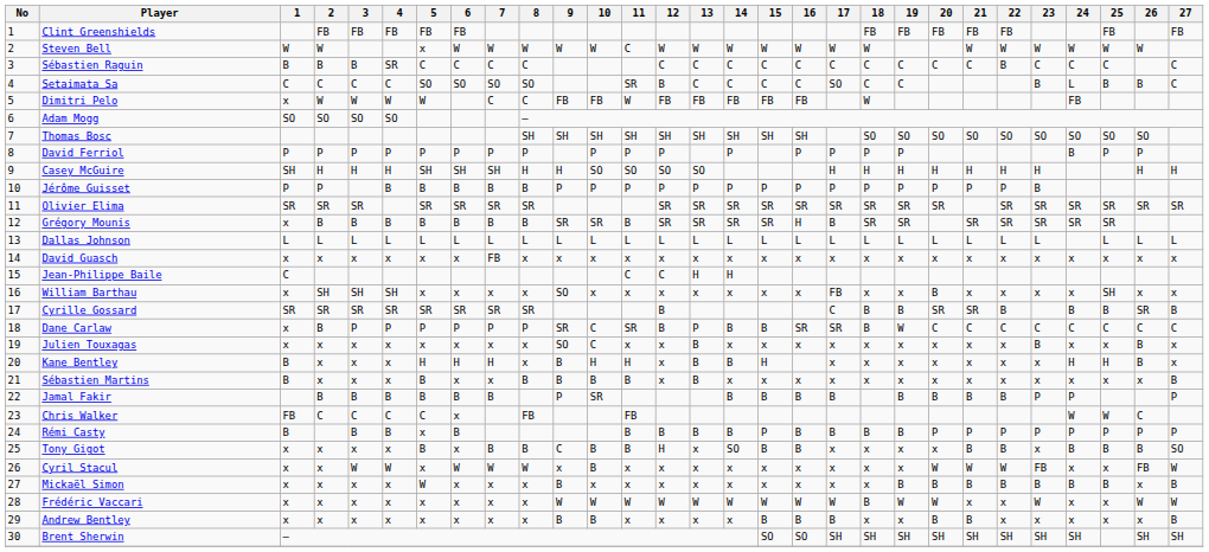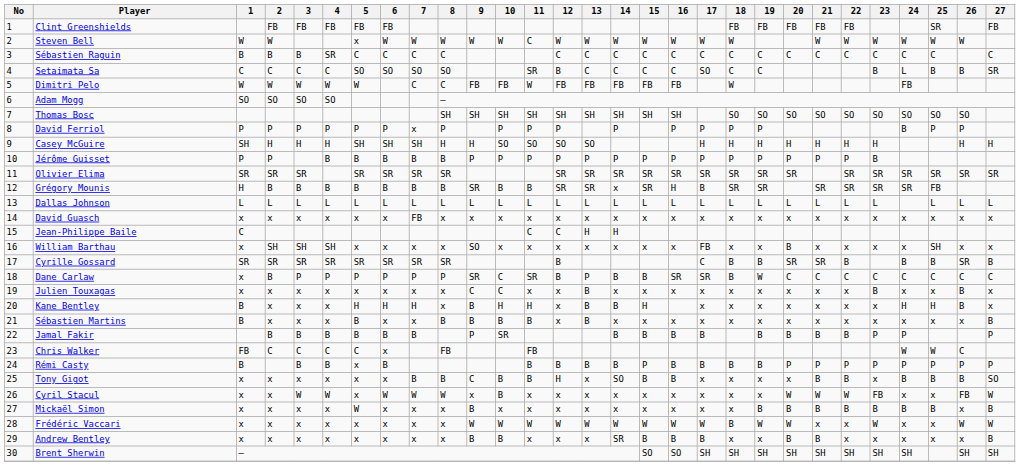 <table class="wikitable"  style="font-size:85%; width:100%;">
 <tr>
 <th>No</th>
 <th>Player</th>
 <th>1</th>
 <th>2</th>
 <th>3</th>
 <th>4</th>
 <th>5</th>
 <th>6</th>
 <th>7</th>
 <th>8</th>
 <th>9</th>
 <th>10</th>
 <th>11</th>
 <th>12</th>
 <th>13</th>
 <th>14</th>
 <th>15</th>
 <th>16</th>
 <th>17</th>
 <th>18</th>
 <th>19</th>
 <th>20</th>
 <th>21</th>
 <th>22</th>
 <th>23</th>
 <th>24</th>
 <th>25</th>
 <th>26</th>
 <th>27</th>
 </tr>
 <tr>
 <td>1</td>
 <td><a href='#'>Clint Greenshields</a></td>
 <td></td>
 <td>FB</td>
 <td>FB</td>
 <td>FB</td>
 <td>FB</td>
 <td>FB</td>
 <td></td>
 <td></td>
 <td></td>
 <td></td>
 <td></td>
 <td></td>
 <td></td>
 <td></td>
 <td></td>
 <td></td>
 <td></td>
 <td>FB</td>
 <td>FB</td>
 <td>FB</td>
 <td>FB</td>
 <td>FB</td>
 <td></td>
 <td></td>
-<td>FB</td>
+<td>SR</td>
 <td></td>
 <td>FB</td>
 </tr>
 <tr>
 <td>2</td>
 <td><a href='#'>Steven Bell</a></td>
 <td>W</td>
 <td>W</td>
 <td></td>
 <td></td>
 <td>x</td>
 <td>W</td>
 <td>W</td>
 <td>W</td>
 <td>W</td>
 <td>W</td>
 <td>C</td>
 <td>W</td>
 <td>W</td>
 <td>W</td>
 <td>W</td>
 <td>W</td>
 <td>W</td>
 <td>W</td>
 <td></td>
 <td></td>
 <td>W</td>
 <td>W</td>
 <td>W</td>
 <td>W</td>
 <td>W</td>
 <td>W</td>
 <td></td>
 </tr>
 <tr>
 <td>3</td>
 <td><a href='#'>Sébastien Raguin</a></td>
 <td>B</td>
 <td>B</td>
 <td>B</td>
 <td>SR</td>
 <td>C</td>
 <td>C</td>
 <td>C</td>
 <td>C</td>
 <td></td>
 <td></td>
 <td></td>
 <td>C</td>
 <td>C</td>
 <td>C</td>
 <td>C</td>
 <td>C</td>
 <td>C</td>
 <td>C</td>
 <td>C</td>
 <td>C</td>
 <td>C</td>
-<td>B</td>
+<td>C</td>
 <td>C</td>
 <td>C</td>
 <td>C</td>
 <td></td>
 <td>C</td>
 </tr>
 <tr>
 <td>4</td>
 <td><a href='#'>Setaimata Sa</a></td>
 <td>C</td>
 <td>C</td>
 <td>C</td>
 <td>C</td>
 <td>SO</td>
 <td>SO</td>
 <td>SO</td>
 <td>SO</td>
 <td></td>
 <td></td>
 <td>SR</td>
 <td>B</td>
 <td>C</td>
 <td>C</td>
 <td>C</td>
 <td>C</td>
 <td>SO</td>
 <td>C</td>
 <td>C</td>
 <td></td>
 <td></td>
 <td></td>
 <td>B</td>
 <td>L</td>
 <td>B</td>
 <td>B</td>
-<td>C</td>
+<td>SR</td>
 </tr>
 <tr>
 <td>5</td>
 <td><a href='#'>Dimitri Pelo</a></td>
-<td>x</td>
+<td>W</td>
 <td>W</td>
 <td>W</td>
 <td>W</td>
 <td>W</td>
 <td></td>
 <td>C</td>
 <td>C</td>
 <td>FB</td>
 <td>FB</td>
 <td>W</td>
 <td>FB</td>
 <td>FB</td>
 <td>FB</td>
 <td>FB</td>
 <td>FB</td>
 <td></td>
 <td>W</td>
 <td></td>
 <td></td>
 <td></td>
 <td></td>
 <td></td>
 <td>FB</td>
 <td></td>
 <td></td>
 <td></td>
 </tr>
 <tr>
 <td>6</td>
 <td><a href='#'>Adam Mogg</a></td>
 <td>SO</td>
 <td>SO</td>
 <td>SO</td>
 <td>SO</td>
 <td></td>
 <td></td>
 <td></td>
 <td colspan="20">–</td>
 </tr>
 <tr>
 <td>7</td>
 <td><a href='#'>Thomas Bosc</a></td>
 <td></td>
 <td></td>
 <td></td>
 <td></td>
 <td></td>
 <td></td>
 <td></td>
 <td>SH</td>
 <td>SH</td>
 <td>SH</td>
 <td>SH</td>
 <td>SH</td>
 <td>SH</td>
 <td>SH</td>
 <td>SH</td>
 <td>SH</td>
 <td></td>
 <td>SO</td>
 <td>SO</td>
 <td>SO</td>
 <td>SO</td>
 <td>SO</td>
 <td>SO</td>
 <td>SO</td>
 <td>SO</td>
 <td>SO</td>
 <td></td>
 </tr>
 <tr>
 <td>8</td>
 <td><a href='#'>David Ferriol</a></td>
 <td>P</td>
 <td>P</td>
 <td>P</td>
 <td>P</td>
 <td>P</td>
 <td>P</td>
-<td>P</td>
+<td>x</td>
 <td>P</td>
 <td></td>
 <td>P</td>
 <td>P</td>
 <td>P</td>
 <td></td>
 <td>P</td>
 <td></td>
 <td>P</td>
 <td>P</td>
 <td>P</td>
 <td>P</td>
 <td></td>
 <td></td>
 <td></td>
 <td></td>
 <td>B</td>
 <td>P</td>
 <td>P</td>
 <td></td>
 </tr>
 <tr>
 <td>9</td>
 <td><a href='#'>Casey McGuire</a></td>
 <td>SH</td>
 <td>H</td>
 <td>H</td>
 <td>H</td>
 <td>SH</td>
 <td>SH</td>
 <td>SH</td>
 <td>H</td>
 <td>H</td>
 <td>SO</td>
 <td>SO</td>
 <td>SO</td>
 <td>SO</td>
 <td></td>
 <td></td>
 <td></td>
 <td>H</td>
 <td>H</td>
 <td>H</td>
 <td>H</td>
 <td>H</td>
 <td>H</td>
 <td>H</td>
 <td></td>
 <td></td>
 <td>H</td>
 <td>H</td>
 </tr>
 <tr>
 <td>10</td>
 <td><a href='#'>Jérôme Guisset</a></td>
 <td>P</td>
 <td>P</td>
 <td></td>
 <td>B</td>
 <td>B</td>
 <td>B</td>
 <td>B</td>
 <td>B</td>
 <td>P</td>
 <td>P</td>
 <td>P</td>
 <td>P</td>
 <td>P</td>
 <td>P</td>
 <td>P</td>
 <td>P</td>
 <td>P</td>
 <td>P</td>
 <td>P</td>
 <td>P</td>
 <td>P</td>
 <td>P</td>
 <td>B</td>
 <td></td>
 <td></td>
 <td></td>
 <td></td>
 </tr>
 <tr>
 <td>11</td>
 <td><a href='#'>Olivier Elima</a></td>
 <td>SR</td>
 <td>SR</td>
 <td>SR</td>
 <td></td>
 <td>SR</td>
 <td>SR</td>
 <td>SR</td>
 <td>SR</td>
 <td></td>
 <td></td>
 <td></td>
 <td>SR</td>
 <td>SR</td>
 <td>SR</td>
 <td>SR</td>
 <td>SR</td>
 <td>SR</td>
 <td>SR</td>
 <td>SR</td>
 <td>SR</td>
 <td></td>
 <td>SR</td>
 <td>SR</td>
 <td>SR</td>
 <td>SR</td>
 <td>SR</td>
 <td>SR</td>
 </tr>
 <tr>
 <td>12</td>
 <td><a href='#'>Grégory Mounis</a></td>
-<td>x</td>
+<td>H</td>
 <td>B</td>
 <td>B</td>
 <td>B</td>
 <td>B</td>
 <td>B</td>
 <td>B</td>
 <td>B</td>
 <td>SR</td>
-<td>SR</td>
+<td>B</td>
 <td>B</td>
 <td>SR</td>
 <td>SR</td>
-<td>SR</td>
+<td>x</td>
 <td>SR</td>
 <td>H</td>
 <td>B</td>
 <td>SR</td>
 <td>SR</td>
 <td></td>
 <td>SR</td>
 <td>SR</td>
 <td>SR</td>
 <td>SR</td>
-<td>SR</td>
+<td>FB</td>
 <td></td>
 <td></td>
 </tr>
 <tr>
 <td>13</td>
 <td><a href='#'>Dallas Johnson</a></td>
 <td>L</td>
 <td>L</td>
 <td>L</td>
 <td>L</td>
 <td>L</td>
 <td>L</td>
 <td>L</td>
 <td>L</td>
 <td>L</td>
 <td>L</td>
 <td>L</td>
 <td>L</td>
 <td>L</td>
 <td>L</td>
 <td>L</td>
 <td>L</td>
 <td>L</td>
 <td>L</td>
 <td>L</td>
 <td>L</td>
 <td>L</td>
 <td>L</td>
 <td>L</td>
 <td></td>
 <td>L</td>
 <td>L</td>
 <td>L</td>
 </tr>
 <tr>
 <td>14</td>
 <td><a href='#'>David Guasch</a></td>
 <td>x</td>
 <td>x</td>
 <td>x</td>
 <td>x</td>
 <td>x</td>
 <td>x</td>
 <td>FB</td>
 <td>x</td>
 <td>x</td>
 <td>x</td>
 <td>x</td>
 <td>x</td>
 <td>x</td>
 <td>x</td>
 <td>x</td>
 <td>x</td>
 <td>x</td>
 <td>x</td>
 <td>x</td>
 <td>x</td>
 <td>x</td>
 <td>x</td>
 <td>x</td>
 <td>x</td>
 <td>x</td>
 <td>x</td>
 <td>x</td>
 </tr>
 <tr>
 <td>15</td>
 <td><a href='#'>Jean-Philippe Baile</a></td>
 <td>C</td>
 <td></td>
 <td></td>
 <td></td>
 <td></td>
 <td></td>
 <td></td>
 <td></td>
 <td></td>
 <td></td>
 <td>C</td>
 <td>C</td>
 <td>H</td>
 <td>H</td>
 <td></td>
 <td></td>
 <td></td>
 <td></td>
 <td></td>
 <td></td>
 <td></td>
 <td></td>
 <td></td>
 <td></td>
 <td></td>
 <td></td>
 <td></td>
 </tr>
 <tr>
 <td>16</td>
 <td><a href='#'>William Barthau</a></td>
 <td>x</td>
 <td>SH</td>
 <td>SH</td>
 <td>SH</td>
 <td>x</td>
 <td>x</td>
 <td>x</td>
 <td>x</td>
 <td>SO</td>
 <td>x</td>
 <td>x</td>
 <td>x</td>
 <td>x</td>
 <td>x</td>
 <td>x</td>
 <td>x</td>
 <td>FB</td>
 <td>x</td>
 <td>x</td>
 <td>B</td>
 <td>x</td>
 <td>x</td>
 <td>x</td>
 <td>x</td>
 <td>SH</td>
 <td>x</td>
 <td>x</td>
 </tr>
 <tr>
 <td>17</td>
 <td><a href='#'>Cyrille Gossard</a></td>
 <td>SR</td>
 <td>SR</td>
 <td>SR</td>
 <td>SR</td>
 <td>SR</td>
 <td>SR</td>
 <td>SR</td>
 <td>SR</td>
 <td></td>
 <td></td>
 <td></td>
 <td>B</td>
 <td></td>
 <td></td>
 <td></td>
 <td></td>
 <td>C</td>
 <td>B</td>
 <td>B</td>
 <td>SR</td>
 <td>SR</td>
 <td>B</td>
 <td></td>
 <td>B</td>
 <td>B</td>
 <td>SR</td>
 <td>B</td>
 </tr>
 <tr>
 <td>18</td>
 <td><a href='#'>Dane Carlaw</a></td>
 <td>x</td>
 <td>B</td>
 <td>P</td>
 <td>P</td>
 <td>P</td>
 <td>P</td>
 <td>P</td>
 <td>P</td>
 <td>SR</td>
 <td>C</td>
 <td>SR</td>
 <td>B</td>
 <td>P</td>
 <td>B</td>
 <td>B</td>
 <td>SR</td>
 <td>SR</td>
 <td>B</td>
 <td>W</td>
 <td>C</td>
 <td>C</td>
 <td>C</td>
 <td>C</td>
 <td>C</td>
 <td>C</td>
 <td>C</td>
 <td>C</td>
 </tr>
 <tr>
 <td>19</td>
 <td><a href='#'>Julien Touxagas</a></td>
 <td>x</td>
 <td>x</td>
 <td>x</td>
 <td>x</td>
 <td>x</td>
 <td>x</td>
 <td>x</td>
 <td>x</td>
-<td>SO</td>
+<td>C</td>
 <td>C</td>
 <td>x</td>
 <td>x</td>
 <td>B</td>
 <td>x</td>
 <td>x</td>
 <td>x</td>
 <td>x</td>
 <td>x</td>
 <td>x</td>
 <td>x</td>
 <td>x</td>
 <td>x</td>
 <td>B</td>
 <td>x</td>
 <td>x</td>
 <td>B</td>
 <td>x</td>
 </tr>
 <tr>
 <td>20</td>
 <td><a href='#'>Kane Bentley</a></td>
 <td>B</td>
 <td>x</td>
 <td>x</td>
 <td>x</td>
 <td>H</td>
 <td>H</td>
 <td>H</td>
 <td>x</td>
 <td>B</td>
 <td>H</td>
 <td>H</td>
 <td>x</td>
 <td>B</td>
 <td>B</td>
 <td>H</td>
 <td></td>
 <td>x</td>
 <td>x</td>
 <td>x</td>
 <td>x</td>
 <td>x</td>
 <td>x</td>
 <td>x</td>
 <td>H</td>
 <td>H</td>
 <td>B</td>
 <td>x</td>
 </tr>
 <tr>
 <td>21</td>
 <td><a href='#'>Sébastien Martins</a></td>
 <td>B</td>
 <td>x</td>
 <td>x</td>
 <td>x</td>
 <td>B</td>
 <td>x</td>
 <td>x</td>
 <td>B</td>
 <td>B</td>
 <td>B</td>
 <td>B</td>
 <td>x</td>
 <td>B</td>
 <td>x</td>
 <td>x</td>
 <td>x</td>
 <td>x</td>
 <td>x</td>
 <td>x</td>
 <td>x</td>
 <td>x</td>
 <td>x</td>
 <td>x</td>
 <td>x</td>
 <td>x</td>
 <td>x</td>
 <td>B</td>
 </tr>
 <tr>
 <td>22</td>
 <td><a href='#'>Jamal Fakir</a></td>
 <td></td>
 <td>B</td>
 <td>B</td>
 <td>B</td>
 <td>B</td>
 <td>B</td>
 <td>B</td>
 <td></td>
 <td>P</td>
 <td>SR</td>
 <td></td>
 <td></td>
 <td></td>
 <td>B</td>
 <td>B</td>
 <td>B</td>
 <td>B</td>
 <td></td>
 <td>B</td>
 <td>B</td>
 <td>B</td>
 <td>B</td>
 <td>P</td>
 <td>P</td>
 <td></td>
 <td></td>
 <td>P</td>
 </tr>
 <tr>
 <td>23</td>
 <td><a href='#'>Chris Walker</a></td>
 <td>FB</td>
 <td>C</td>
 <td>C</td>
 <td>C</td>
 <td>C</td>
 <td>x</td>
 <td></td>
 <td>FB</td>
 <td></td>
 <td></td>
 <td>FB</td>
 <td></td>
 <td></td>
 <td></td>
 <td></td>
 <td></td>
 <td></td>
 <td></td>
 <td></td>
 <td></td>
 <td></td>
 <td></td>
 <td></td>
 <td>W</td>
 <td>W</td>
 <td>C</td>
 <td></td>
 </tr>
 <tr>
 <td>24</td>
 <td><a href='#'>Rémi Casty</a></td>
 <td>B</td>
 <td></td>
 <td>B</td>
 <td>B</td>
 <td>x</td>
 <td>B</td>
 <td></td>
 <td></td>
 <td></td>
 <td></td>
 <td>B</td>
 <td>B</td>
 <td>B</td>
 <td>B</td>
 <td>P</td>
 <td>B</td>
 <td>B</td>
 <td>B</td>
 <td>B</td>
 <td>P</td>
 <td>P</td>
 <td>P</td>
 <td>P</td>
 <td>P</td>
 <td>P</td>
 <td>P</td>
 <td>P</td>
 </tr>
 <tr>
 <td>25</td>
 <td><a href='#'>Tony Gigot</a></td>
 <td>x</td>
 <td>x</td>
 <td>x</td>
 <td>x</td>
-<td>B</td>
+<td>x</td>
 <td>x</td>
 <td>B</td>
 <td>B</td>
 <td>C</td>
 <td>B</td>
 <td>B</td>
 <td>H</td>
 <td>x</td>
 <td>SO</td>
 <td>B</td>
 <td>B</td>
 <td>x</td>
 <td>x</td>
 <td>x</td>
 <td>x</td>
 <td>B</td>
 <td>B</td>
 <td>x</td>
 <td>B</td>
 <td>B</td>
 <td>B</td>
 <td>SO</td>
 </tr>
 <tr>
 <td>26</td>
 <td><a href='#'>Cyril Stacul</a></td>
 <td>x</td>
 <td>x</td>
 <td>W</td>
 <td>W</td>
 <td>x</td>
 <td>W</td>
 <td>W</td>
 <td>W</td>
 <td>x</td>
 <td>B</td>
 <td>x</td>
 <td>x</td>
 <td>x</td>
 <td>x</td>
 <td>x</td>
 <td>x</td>
 <td>x</td>
 <td>x</td>
 <td>x</td>
 <td>W</td>
 <td>W</td>
 <td>W</td>
 <td>FB</td>
 <td>x</td>
 <td>x</td>
 <td>FB</td>
 <td>W</td>
 </tr>
 <tr>
 <td>27</td>
 <td><a href='#'>Mickaël Simon</a></td>
 <td>x</td>
 <td>x</td>
 <td>x</td>
 <td>x</td>
 <td>W</td>
 <td>x</td>
 <td>x</td>
 <td>x</td>
 <td>B</td>
 <td>x</td>
 <td>x</td>
 <td>x</td>
 <td>x</td>
 <td>x</td>
 <td>x</td>
 <td>x</td>
 <td>x</td>
 <td>x</td>
 <td>B</td>
 <td>B</td>
 <td>B</td>
 <td>B</td>
 <td>B</td>
 <td>B</td>
 <td>B</td>
 <td>x</td>
 <td>B</td>
 </tr>
 <tr>
 <td>28</td>
 <td><a href='#'>Frédéric Vaccari</a></td>
 <td>x</td>
 <td>x</td>
 <td>x</td>
 <td>x</td>
 <td>x</td>
 <td>x</td>
 <td>x</td>
 <td>x</td>
 <td>W</td>
 <td>W</td>
 <td>W</td>
 <td>W</td>
 <td>W</td>
 <td>W</td>
 <td>W</td>
 <td>W</td>
 <td>W</td>
 <td>B</td>
 <td>W</td>
 <td>W</td>
 <td>x</td>
 <td>x</td>
 <td>W</td>
 <td>x</td>
 <td>x</td>
 <td>W</td>
 <td>W</td>
 </tr>
 <tr>
 <td>29</td>
 <td><a href='#'>Andrew Bentley</a></td>
 <td>x</td>
 <td>x</td>
 <td>x</td>
 <td>x</td>
 <td>x</td>
 <td>x</td>
 <td>x</td>
 <td>x</td>
 <td>B</td>
 <td>B</td>
 <td>x</td>
 <td>x</td>
 <td>x</td>
-<td>x</td>
+<td>SR</td>
 <td>B</td>
 <td>B</td>
 <td>B</td>
 <td>x</td>
 <td>x</td>
 <td>B</td>
 <td>B</td>
 <td>x</td>
 <td>x</td>
 <td>x</td>
 <td>x</td>
 <td>x</td>
 <td>B</td>
 </tr>
 <tr>
 <td>30</td>
 <td><a href='#'>Brent Sherwin</a></td>
 <td colspan="14">–</td>
 <td>SO</td>
 <td>SO</td>
 <td>SH</td>
 <td>SH</td>
 <td>SH</td>
 <td>SH</td>
 <td>SH</td>
 <td>SH</td>
 <td>SH</td>
 <td>SH</td>
 <td></td>
 <td>SH</td>
 <td>SH</td>
 </tr>
 <tr>
 </tr>
 </table>
